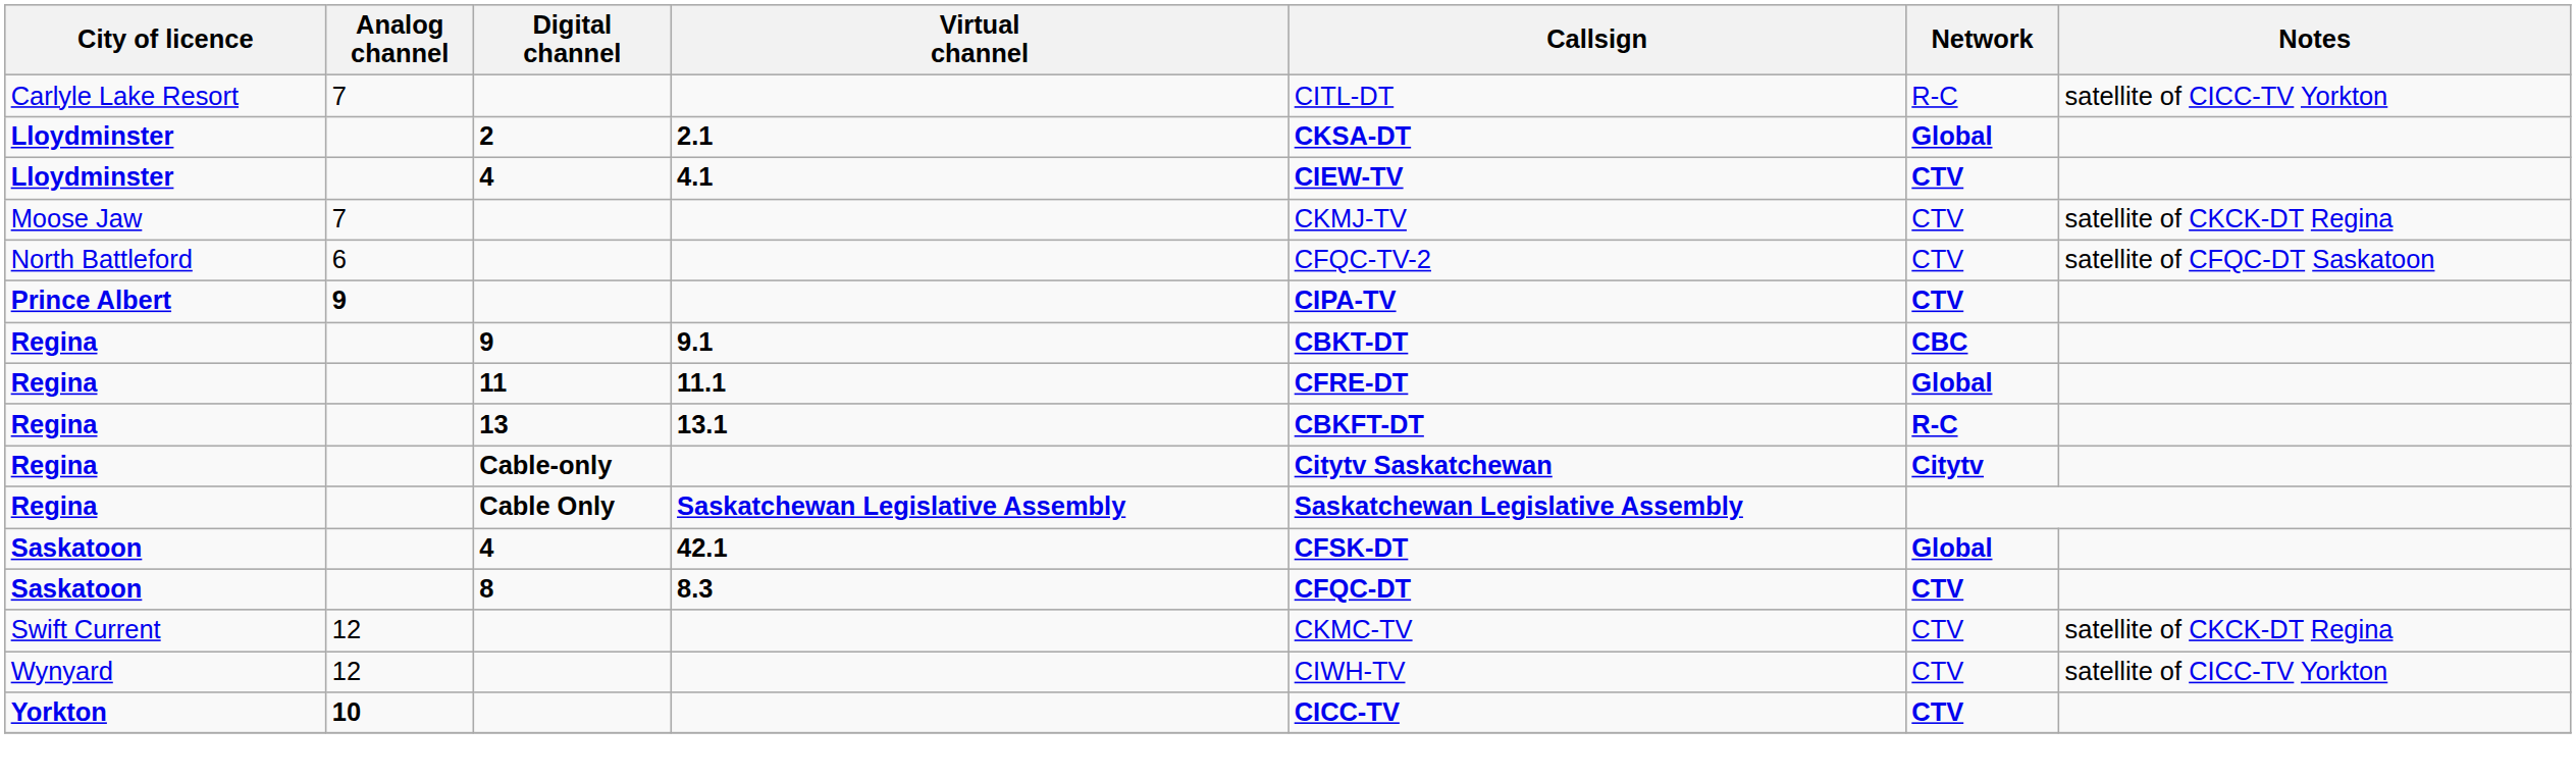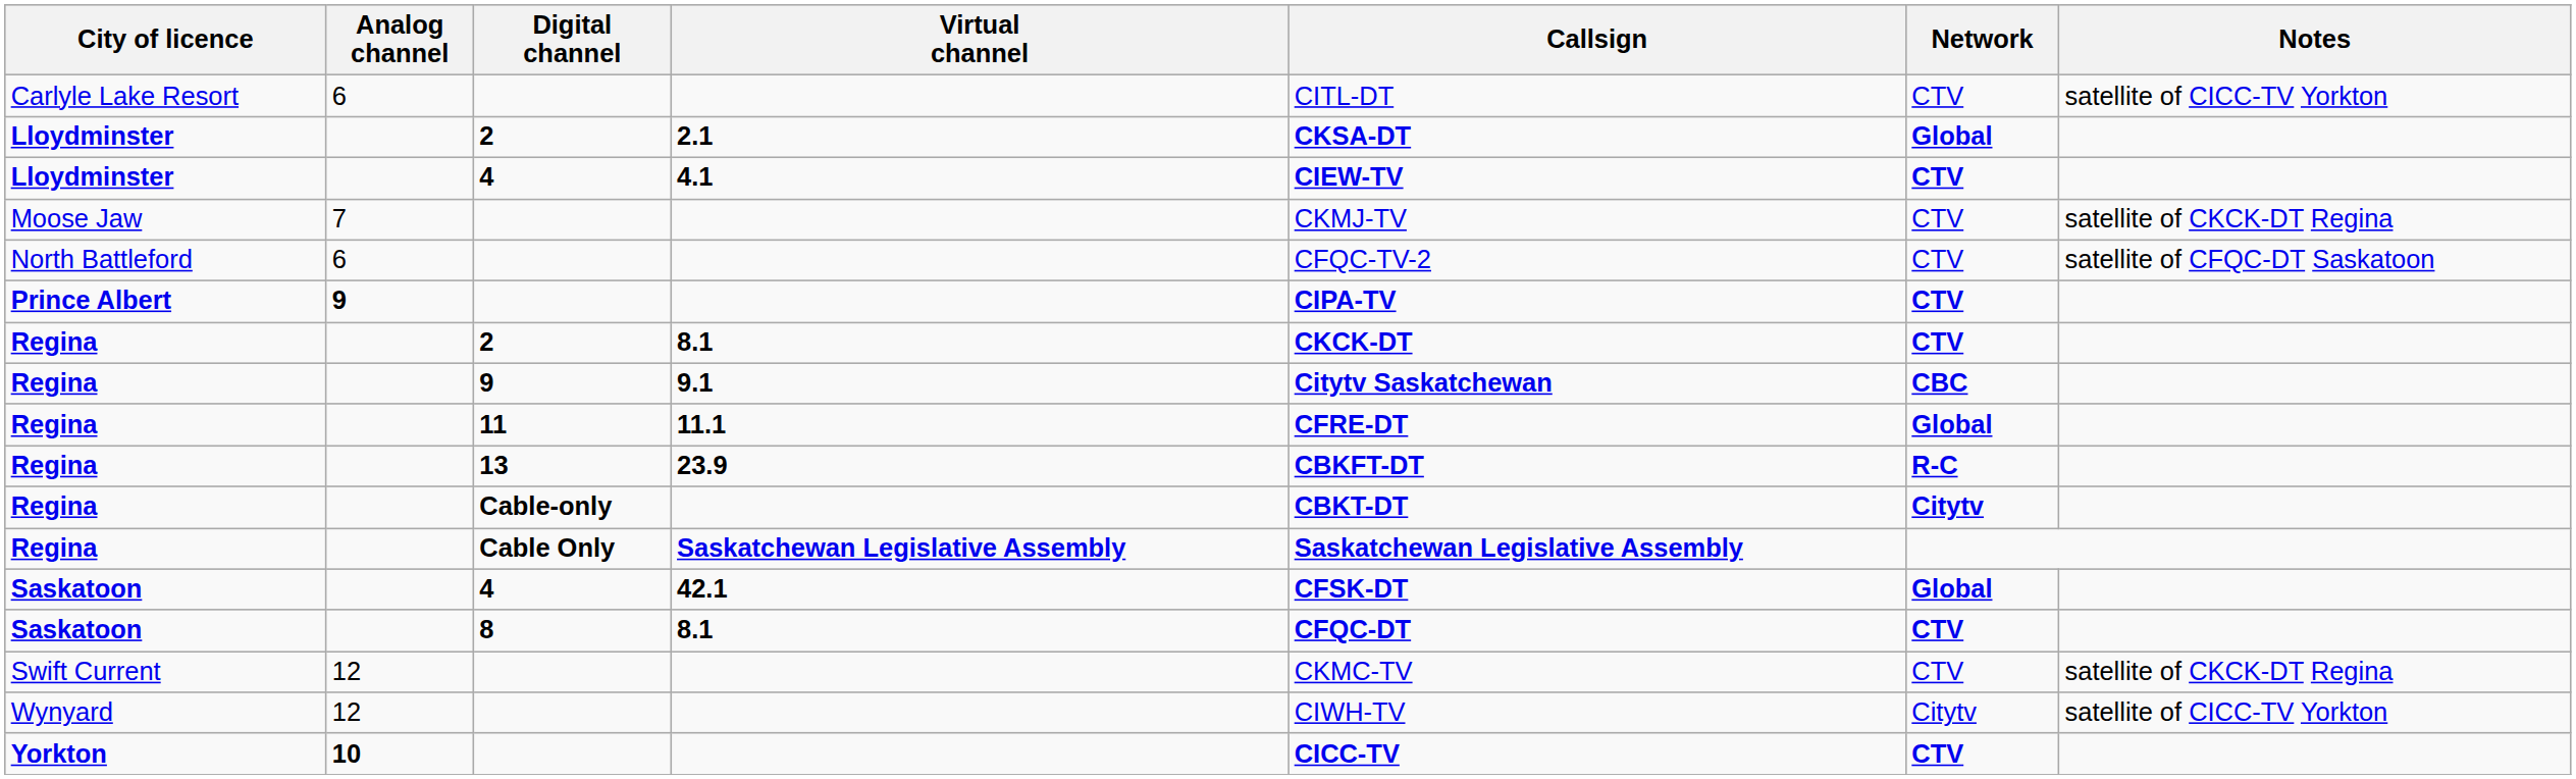 <table class="sortable wikitable" width="100%">
 <tr>
 <th>City of licence</th>
 <th>Analog<br>channel</th>
 <th>Digital<br>channel</th>
 <th>Virtual<br>channel</th>
 <th>Callsign</th>
 <th>Network</th>
 <th>Notes</th>
 </tr>
 <tr>
 <td><a href='#'>Carlyle Lake Resort</a></td>
-<td>7</td>
+<td>6</td>
 <td></td>
 <td></td>
 <td><a href='#'>CITL-DT</a></td>
-<td><a href='#'>R-C</a></td>
+<td><a href='#'>CTV</a></td>
 <td>satellite of <a href='#'>CICC-TV</a> <a href='#'>Yorkton</a></td>
 </tr>
 <tr style="vertical-align: top; text-align: left; font-weight: bold; ">
 <td><a href='#'>Lloydminster</a></td>
 <td></td>
 <td>2</td>
 <td>2.1</td>
 <td><a href='#'>CKSA-DT</a></td>
 <td><a href='#'>Global</a></td>
 <td></td>
 </tr>
 <tr style="vertical-align: top; text-align: left; font-weight: bold; ">
 <td><a href='#'>Lloydminster</a></td>
 <td></td>
 <td>4</td>
 <td>4.1</td>
 <td><a href='#'>CIEW-TV</a></td>
 <td><a href='#'>CTV</a></td>
 <td></td>
 </tr>
 <tr>
 <td><a href='#'>Moose Jaw</a></td>
 <td>7</td>
 <td></td>
 <td></td>
 <td><a href='#'>CKMJ-TV</a></td>
 <td><a href='#'>CTV</a></td>
 <td>satellite of <a href='#'>CKCK-DT</a> <a href='#'>Regina</a></td>
 </tr>
 <tr>
 <td><a href='#'>North Battleford</a></td>
 <td>6</td>
 <td></td>
 <td></td>
 <td><a href='#'>CFQC-TV-2</a></td>
 <td><a href='#'>CTV</a></td>
 <td>satellite of <a href='#'>CFQC-DT</a> <a href='#'>Saskatoon</a></td>
 </tr>
 <tr style="vertical-align: top; text-align: left; font-weight: bold; ">
 <td><a href='#'>Prince Albert</a></td>
 <td>9</td>
 <td></td>
 <td></td>
 <td><a href='#'>CIPA-TV</a></td>
 <td><a href='#'>CTV</a></td>
 <td></td>
 </tr>
+<tr style="vertical-align: top; text-align: left; font-weight: bold;  ">
+<td><a href='#'>Regina</a></td>
+<td></td>
+<td>2</td>
+<td>8.1</td>
+<td><a href='#'>CKCK-DT</a></td>
+<td><a href='#'>CTV</a></td>
+<td></td>
+</tr>
 <tr style="vertical-align: top; text-align: left; font-weight: bold; ">
 <td><a href='#'>Regina</a></td>
 <td></td>
 <td>9</td>
 <td>9.1</td>
-<td><a href='#'>CBKT-DT</a></td>
+<td><a href='#'>Citytv Saskatchewan</a></td>
 <td><a href='#'>CBC</a></td>
 <td></td>
 </tr>
 <tr style="vertical-align: top; text-align: left; font-weight: bold; ">
 <td><a href='#'>Regina</a></td>
 <td></td>
 <td>11</td>
 <td>11.1</td>
 <td><a href='#'>CFRE-DT</a></td>
 <td><a href='#'>Global</a></td>
 <td></td>
 </tr>
 <tr style="vertical-align: top; text-align: left; font-weight: bold; ">
 <td><a href='#'>Regina</a></td>
 <td></td>
 <td>13</td>
-<td>13.1</td>
+<td>23.9</td>
 <td><a href='#'>CBKFT-DT</a></td>
 <td><a href='#'>R-C</a></td>
 <td></td>
 </tr>
 <tr style="vertical-align: top; text-align: left; font-weight: bold; ">
 <td><a href='#'>Regina</a></td>
 <td></td>
 <td>Cable-only</td>
 <td></td>
-<td><a href='#'>Citytv Saskatchewan</a></td>
+<td><a href='#'>CBKT-DT</a></td>
 <td><a href='#'>Citytv</a></td>
 <td></td>
 </tr>
 <tr style="vertical-align: top; text-align: left; font-weight: bold; ">
 <td><a href='#'>Regina</a></td>
 <td></td>
 <td>Cable Only</td>
 <td><a href='#'>Saskatchewan Legislative Assembly</a></td>
 <td><a href='#'>Saskatchewan Legislative Assembly</a></td>
 </tr>
 <tr style="vertical-align: top; text-align: left; font-weight: bold; ">
 <td><a href='#'>Saskatoon</a></td>
 <td></td>
 <td>4</td>
 <td>42.1</td>
 <td><a href='#'>CFSK-DT</a></td>
 <td><a href='#'>Global</a></td>
 <td></td>
 </tr>
 <tr style="vertical-align: top; text-align: left; font-weight: bold; ">
 <td><a href='#'>Saskatoon</a></td>
 <td></td>
 <td>8</td>
-<td>8.3</td>
+<td>8.1</td>
 <td><a href='#'>CFQC-DT</a></td>
 <td><a href='#'>CTV</a></td>
 <td></td>
 </tr>
 <tr>
 <td><a href='#'>Swift Current</a></td>
 <td>12</td>
 <td></td>
 <td></td>
 <td><a href='#'>CKMC-TV</a></td>
 <td><a href='#'>CTV</a></td>
 <td>satellite of <a href='#'>CKCK-DT</a> <a href='#'>Regina</a></td>
 </tr>
 <tr>
 <td><a href='#'>Wynyard</a></td>
 <td>12</td>
 <td></td>
 <td></td>
 <td><a href='#'>CIWH-TV</a></td>
-<td><a href='#'>CTV</a></td>
+<td><a href='#'>Citytv</a></td>
 <td>satellite of <a href='#'>CICC-TV</a> <a href='#'>Yorkton</a></td>
 </tr>
 <tr style="vertical-align: top; text-align: left; font-weight: bold; ">
 <td><a href='#'>Yorkton</a></td>
 <td>10</td>
 <td></td>
 <td></td>
 <td><a href='#'>CICC-TV</a></td>
 <td><a href='#'>CTV</a></td>
 <td></td>
 </tr>
 <tr>
 </tr>
 </table>
